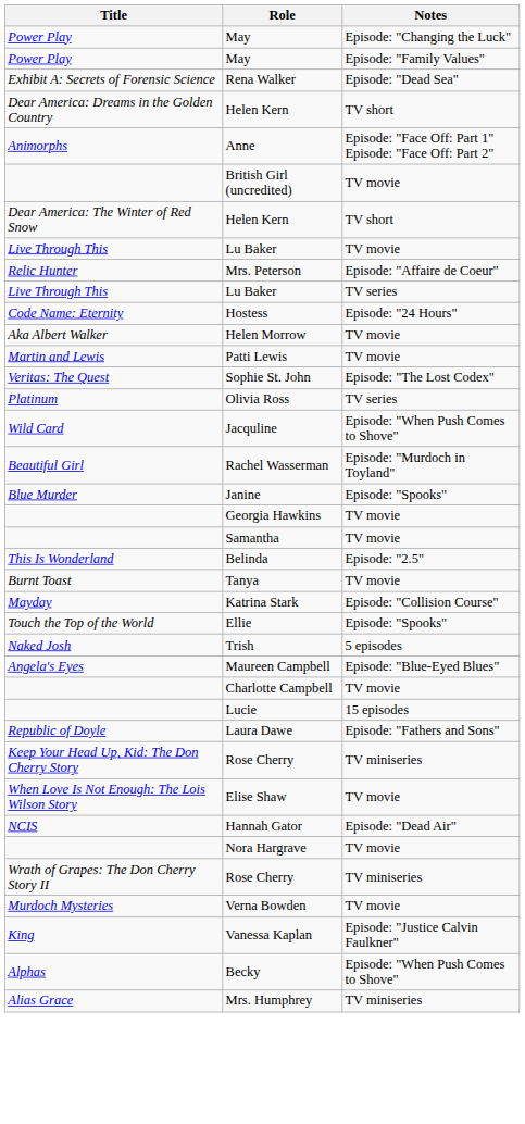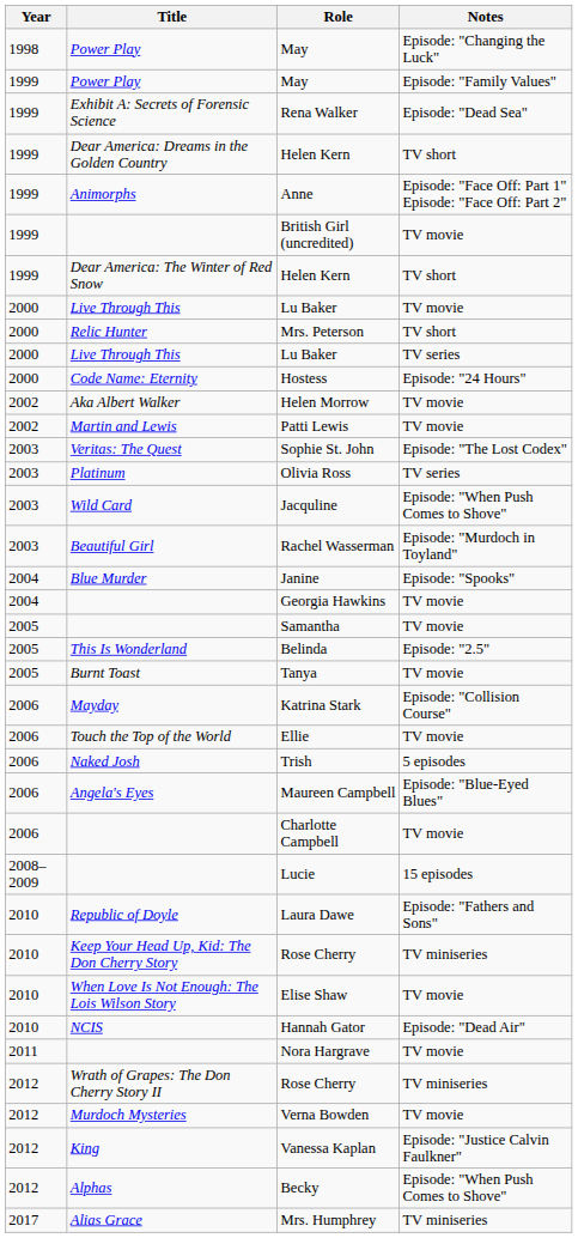 <table class="wikitable sortable">
 <tr>
+<th>Year</th>
 <th>Title</th>
 <th>Role</th>
 <th class="unsortable">Notes</th>
 </tr>
 <tr>
+<td>1998</td>
 <td><em><a href='#'>Power Play</a></em></td>
 <td>May</td>
 <td>Episode: "Changing the Luck"</td>
 </tr>
 <tr>
+<td>1999</td>
 <td><em><a href='#'>Power Play</a></em></td>
 <td>May</td>
 <td>Episode: "Family Values"</td>
 </tr>
 <tr>
+<td>1999</td>
 <td><em>Exhibit A: Secrets of Forensic Science</em></td>
 <td>Rena Walker</td>
 <td>Episode: "Dead Sea"</td>
 </tr>
 <tr>
+<td>1999</td>
 <td><em>Dear America: Dreams in the Golden Country</em></td>
 <td>Helen Kern</td>
 <td>TV short</td>
 </tr>
 <tr>
+<td>1999</td>
 <td><em><a href='#'>Animorphs</a></em></td>
 <td>Anne</td>
 <td>Episode: "Face Off: Part 1"<br>Episode: "Face Off: Part 2"</td>
 </tr>
 <tr>
+<td>1999</td>
 <td><em></em></td>
 <td>British Girl (uncredited)</td>
 <td>TV movie</td>
 </tr>
 <tr>
+<td>1999</td>
 <td><em>Dear America: The Winter of Red Snow</em></td>
 <td>Helen Kern</td>
 <td>TV short</td>
 </tr>
 <tr>
+<td>2000</td>
 <td><em><a href='#'>Live Through This</a></em></td>
 <td>Lu Baker</td>
 <td>TV movie</td>
 </tr>
 <tr>
+<td>2000</td>
 <td><em><a href='#'>Relic Hunter</a></em></td>
 <td>Mrs. Peterson</td>
-<td>Episode: "Affaire de Coeur"</td>
+<td>TV short</td>
 </tr>
 <tr>
+<td>2000</td>
 <td><em><a href='#'>Live Through This</a></em></td>
 <td>Lu Baker</td>
 <td>TV series</td>
 </tr>
 <tr>
+<td>2000</td>
 <td><em><a href='#'>Code Name: Eternity</a></em></td>
 <td>Hostess</td>
 <td>Episode: "24 Hours"</td>
 </tr>
 <tr>
+<td>2002</td>
 <td><em>Aka Albert Walker</em></td>
 <td>Helen Morrow</td>
 <td>TV movie</td>
 </tr>
 <tr>
+<td>2002</td>
 <td><em><a href='#'>Martin and Lewis</a></em></td>
 <td>Patti Lewis</td>
 <td>TV movie</td>
 </tr>
 <tr>
+<td>2003</td>
 <td><em><a href='#'>Veritas: The Quest</a></em></td>
 <td>Sophie St. John</td>
 <td>Episode: "The Lost Codex"</td>
 </tr>
 <tr>
+<td>2003</td>
 <td><em><a href='#'>Platinum</a></em></td>
 <td>Olivia Ross</td>
 <td>TV series</td>
 </tr>
 <tr>
+<td>2003</td>
 <td><em><a href='#'>Wild Card</a></em></td>
 <td>Jacquline</td>
 <td>Episode: "When Push Comes to Shove"</td>
 </tr>
 <tr>
+<td>2003</td>
 <td><em><a href='#'>Beautiful Girl</a></em></td>
 <td>Rachel Wasserman</td>
 <td>Episode: "Murdoch in Toyland"</td>
 </tr>
 <tr>
+<td>2004</td>
 <td><em><a href='#'>Blue Murder</a></em></td>
 <td>Janine</td>
 <td>Episode: "Spooks"</td>
 </tr>
 <tr>
+<td>2004</td>
 <td><em></em></td>
 <td>Georgia Hawkins</td>
 <td>TV movie</td>
 </tr>
 <tr>
+<td>2005</td>
 <td><em></em></td>
 <td>Samantha</td>
 <td>TV movie</td>
 </tr>
 <tr>
+<td>2005</td>
 <td><em><a href='#'>This Is Wonderland</a></em></td>
 <td>Belinda</td>
 <td>Episode: "2.5"</td>
 </tr>
 <tr>
+<td>2005</td>
 <td><em>Burnt Toast</em></td>
 <td>Tanya</td>
 <td>TV movie</td>
 </tr>
 <tr>
+<td>2006</td>
 <td><em><a href='#'>Mayday</a></em></td>
 <td>Katrina Stark</td>
 <td>Episode: "Collision Course"</td>
 </tr>
 <tr>
+<td>2006</td>
 <td><em>Touch the Top of the World</em></td>
 <td>Ellie</td>
-<td>Episode: "Spooks"</td>
+<td>TV movie</td>
 </tr>
 <tr>
+<td>2006</td>
 <td><em><a href='#'>Naked Josh</a></em></td>
 <td>Trish</td>
 <td>5 episodes</td>
 </tr>
 <tr>
+<td>2006</td>
 <td><em><a href='#'>Angela's Eyes</a></em></td>
 <td>Maureen Campbell</td>
 <td>Episode: "Blue-Eyed Blues"</td>
 </tr>
 <tr>
+<td>2006</td>
 <td><em></em></td>
 <td>Charlotte Campbell</td>
 <td>TV movie</td>
 </tr>
 <tr>
+<td>2008–2009</td>
 <td><em></em></td>
 <td>Lucie</td>
 <td>15 episodes</td>
 </tr>
 <tr>
+<td>2010</td>
 <td><em><a href='#'>Republic of Doyle</a></em></td>
 <td>Laura Dawe</td>
 <td>Episode: "Fathers and Sons"</td>
 </tr>
 <tr>
+<td>2010</td>
 <td><em><a href='#'>Keep Your Head Up, Kid: The Don Cherry Story</a></em></td>
 <td>Rose Cherry</td>
 <td>TV miniseries</td>
 </tr>
 <tr>
+<td>2010</td>
 <td><em><a href='#'>When Love Is Not Enough: The Lois Wilson Story</a></em></td>
 <td>Elise Shaw</td>
 <td>TV movie</td>
 </tr>
 <tr>
+<td>2010</td>
 <td><em><a href='#'>NCIS</a></em></td>
 <td>Hannah Gator</td>
 <td>Episode: "Dead Air"</td>
 </tr>
 <tr>
+<td>2011</td>
 <td><em></em></td>
 <td>Nora Hargrave</td>
 <td>TV movie</td>
 </tr>
 <tr>
+<td>2012</td>
 <td><em>Wrath of Grapes: The Don Cherry Story II</em></td>
 <td>Rose Cherry</td>
 <td>TV miniseries</td>
 </tr>
 <tr>
+<td>2012</td>
 <td><em><a href='#'>Murdoch Mysteries</a></em></td>
 <td>Verna Bowden</td>
 <td>TV movie</td>
 </tr>
 <tr>
+<td>2012</td>
 <td><em><a href='#'>King</a></em></td>
 <td>Vanessa Kaplan</td>
 <td>Episode: "Justice Calvin Faulkner"</td>
 </tr>
 <tr>
+<td>2012</td>
 <td><em><a href='#'>Alphas</a></em></td>
 <td>Becky</td>
 <td>Episode: "When Push Comes to Shove"</td>
 </tr>
 <tr>
+<td>2017</td>
 <td><a href='#'><em>Alias Grace</em></a></td>
 <td>Mrs. Humphrey</td>
 <td>TV miniseries</td>
 </tr>
 </table>
